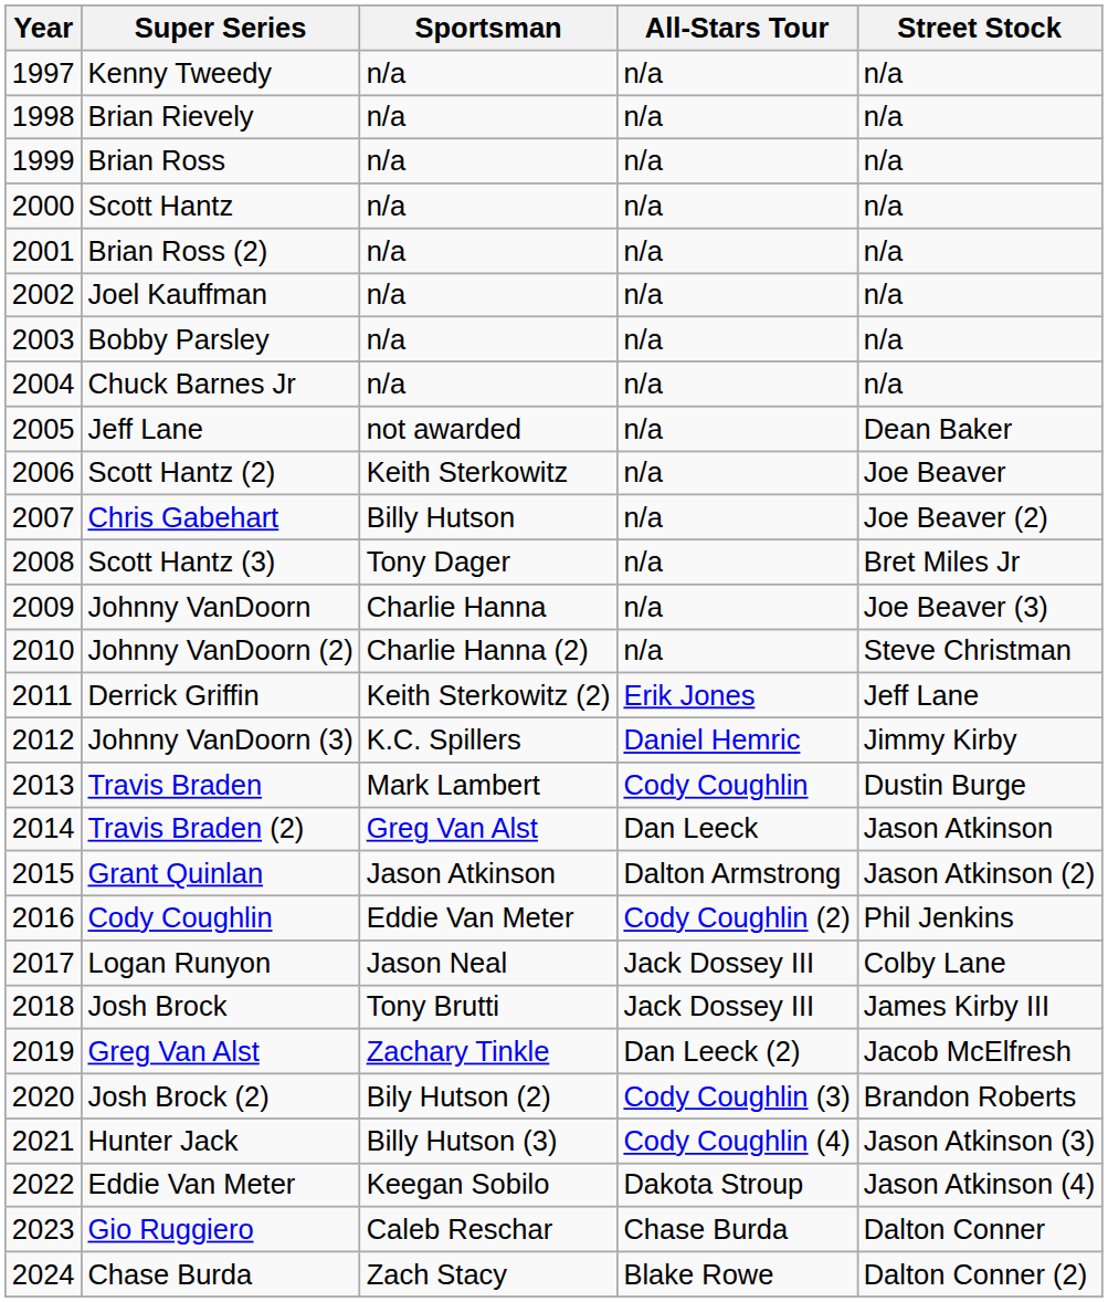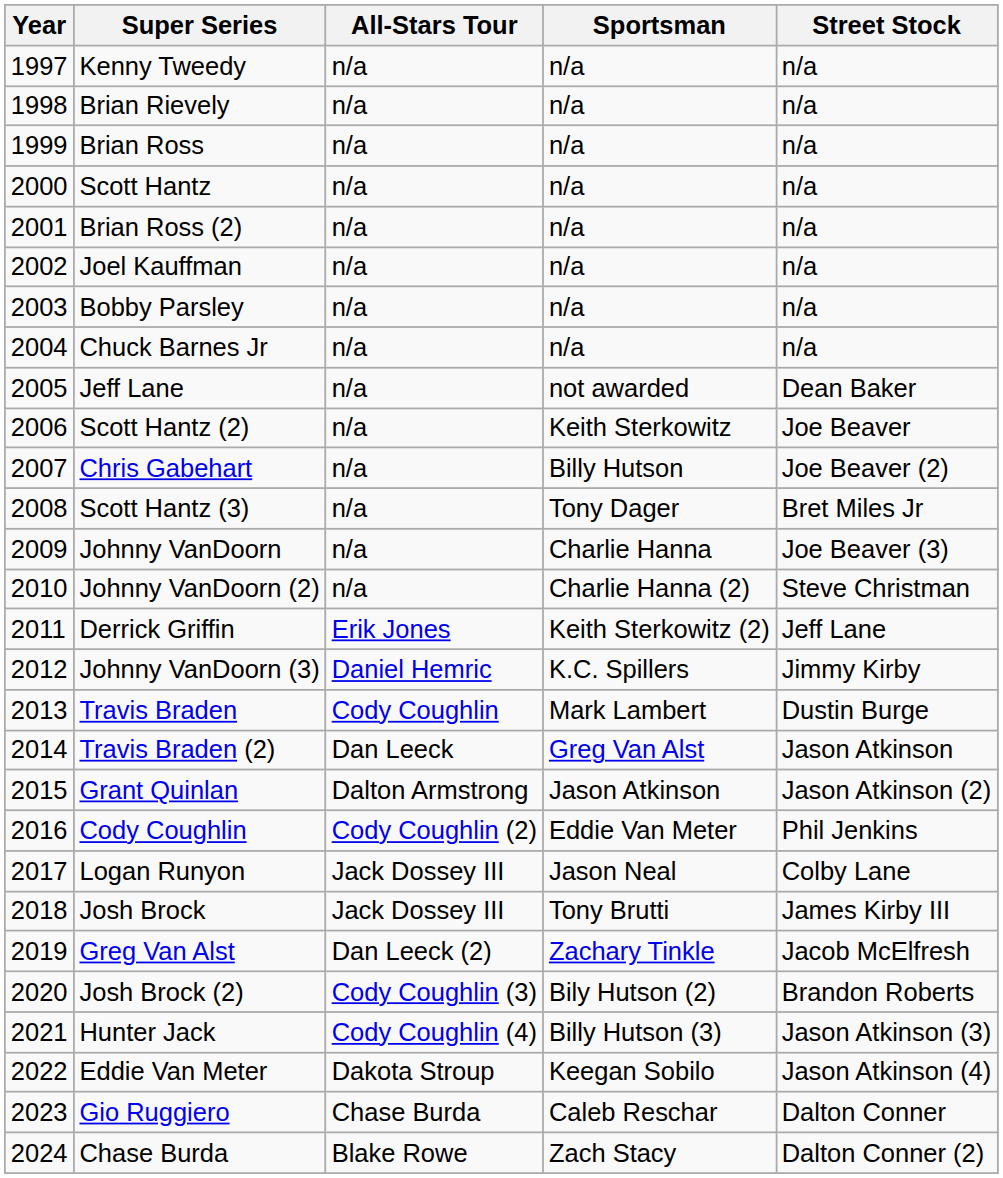 <table class="wikitable" style="font-size:90%;">
 <tr>
 <th>Year</th>
 <th>Super Series</th>
+<th>All-Stars Tour</th>
 <th>Sportsman</th>
-<th>All-Stars Tour</th>
 <th>Street Stock</th>
 </tr>
 <tr>
 <td>1997</td>
 <td>Kenny Tweedy</td>
 <td>n/a</td>
 <td>n/a</td>
 <td>n/a</td>
 </tr>
 <tr>
 <td>1998</td>
 <td>Brian Rievely</td>
 <td>n/a</td>
 <td>n/a</td>
 <td>n/a</td>
 </tr>
 <tr>
 <td>1999</td>
 <td>Brian Ross</td>
 <td>n/a</td>
 <td>n/a</td>
 <td>n/a</td>
 </tr>
 <tr>
 <td>2000</td>
 <td>Scott Hantz</td>
 <td>n/a</td>
 <td>n/a</td>
 <td>n/a</td>
 </tr>
 <tr>
 <td>2001</td>
 <td>Brian Ross (2)</td>
 <td>n/a</td>
 <td>n/a</td>
 <td>n/a</td>
 </tr>
 <tr>
 <td>2002</td>
 <td>Joel Kauffman</td>
 <td>n/a</td>
 <td>n/a</td>
 <td>n/a</td>
 </tr>
 <tr>
 <td>2003</td>
 <td>Bobby Parsley</td>
 <td>n/a</td>
 <td>n/a</td>
 <td>n/a</td>
 </tr>
 <tr>
 <td>2004</td>
 <td>Chuck Barnes Jr</td>
 <td>n/a</td>
 <td>n/a</td>
 <td>n/a</td>
 </tr>
 <tr>
 <td>2005</td>
 <td>Jeff Lane</td>
+<td>n/a</td>
 <td>not awarded</td>
-<td>n/a</td>
 <td>Dean Baker</td>
 </tr>
 <tr>
 <td>2006</td>
 <td>Scott Hantz (2)</td>
+<td>n/a</td>
 <td>Keith Sterkowitz</td>
-<td>n/a</td>
 <td>Joe Beaver</td>
 </tr>
 <tr>
 <td>2007</td>
 <td><a href='#'>Chris Gabehart</a></td>
+<td>n/a</td>
 <td>Billy Hutson</td>
-<td>n/a</td>
 <td>Joe Beaver (2)</td>
 </tr>
 <tr>
 <td>2008</td>
 <td>Scott Hantz (3)</td>
+<td>n/a</td>
 <td>Tony Dager</td>
-<td>n/a</td>
 <td>Bret Miles Jr</td>
 </tr>
 <tr>
 <td>2009</td>
 <td>Johnny VanDoorn</td>
+<td>n/a</td>
 <td>Charlie Hanna</td>
-<td>n/a</td>
 <td>Joe Beaver (3)</td>
 </tr>
 <tr>
 <td>2010</td>
 <td>Johnny VanDoorn (2)</td>
+<td>n/a</td>
 <td>Charlie Hanna (2)</td>
-<td>n/a</td>
 <td>Steve Christman</td>
 </tr>
 <tr>
 <td>2011</td>
 <td>Derrick Griffin</td>
+<td><a href='#'>Erik Jones</a></td>
 <td>Keith Sterkowitz (2)</td>
-<td><a href='#'>Erik Jones</a></td>
 <td>Jeff Lane</td>
 </tr>
 <tr>
 <td>2012</td>
 <td>Johnny VanDoorn (3)</td>
+<td><a href='#'>Daniel Hemric</a></td>
 <td>K.C. Spillers</td>
-<td><a href='#'>Daniel Hemric</a></td>
 <td>Jimmy Kirby</td>
 </tr>
 <tr>
 <td>2013</td>
 <td><a href='#'>Travis Braden</a></td>
+<td><a href='#'>Cody Coughlin</a></td>
 <td>Mark Lambert</td>
-<td><a href='#'>Cody Coughlin</a></td>
 <td>Dustin Burge</td>
 </tr>
 <tr>
 <td>2014</td>
 <td><a href='#'>Travis Braden</a> (2)</td>
+<td>Dan Leeck</td>
 <td><a href='#'>Greg Van Alst</a></td>
-<td>Dan Leeck</td>
 <td>Jason Atkinson</td>
 </tr>
 <tr>
 <td>2015</td>
 <td><a href='#'>Grant Quinlan</a></td>
+<td>Dalton Armstrong</td>
 <td>Jason Atkinson</td>
-<td>Dalton Armstrong</td>
 <td>Jason Atkinson (2)</td>
 </tr>
 <tr>
 <td>2016</td>
 <td><a href='#'>Cody Coughlin</a></td>
+<td><a href='#'>Cody Coughlin</a> (2)</td>
 <td>Eddie Van Meter</td>
-<td><a href='#'>Cody Coughlin</a> (2)</td>
 <td>Phil Jenkins</td>
 </tr>
 <tr>
 <td>2017</td>
 <td>Logan Runyon</td>
+<td>Jack Dossey III</td>
 <td>Jason Neal</td>
-<td>Jack Dossey III</td>
 <td>Colby Lane</td>
 </tr>
 <tr>
 <td>2018</td>
 <td>Josh Brock</td>
+<td>Jack Dossey III</td>
 <td>Tony Brutti</td>
-<td>Jack Dossey III</td>
 <td>James Kirby III</td>
 </tr>
 <tr>
 <td>2019</td>
 <td><a href='#'>Greg Van Alst</a></td>
+<td>Dan Leeck (2)</td>
 <td><a href='#'>Zachary Tinkle</a></td>
-<td>Dan Leeck (2)</td>
 <td>Jacob McElfresh</td>
 </tr>
 <tr>
 <td>2020</td>
 <td>Josh Brock (2)</td>
+<td><a href='#'>Cody Coughlin</a> (3)</td>
 <td>Bily Hutson (2)</td>
-<td><a href='#'>Cody Coughlin</a> (3)</td>
 <td>Brandon Roberts</td>
 </tr>
 <tr>
 <td>2021</td>
 <td>Hunter Jack</td>
+<td><a href='#'>Cody Coughlin</a> (4)</td>
 <td>Billy Hutson (3)</td>
-<td><a href='#'>Cody Coughlin</a> (4)</td>
 <td>Jason Atkinson (3)</td>
 </tr>
 <tr>
 <td>2022</td>
 <td>Eddie Van Meter</td>
+<td>Dakota Stroup</td>
 <td>Keegan Sobilo</td>
-<td>Dakota Stroup</td>
 <td>Jason Atkinson (4)</td>
 </tr>
 <tr>
 <td>2023</td>
 <td><a href='#'>Gio Ruggiero</a></td>
+<td>Chase Burda</td>
 <td>Caleb Reschar</td>
-<td>Chase Burda</td>
 <td>Dalton Conner</td>
 </tr>
 <tr>
 <td>2024</td>
 <td>Chase Burda</td>
+<td>Blake Rowe</td>
 <td>Zach Stacy</td>
-<td>Blake Rowe</td>
 <td>Dalton Conner (2)</td>
 </tr>
 </table>
